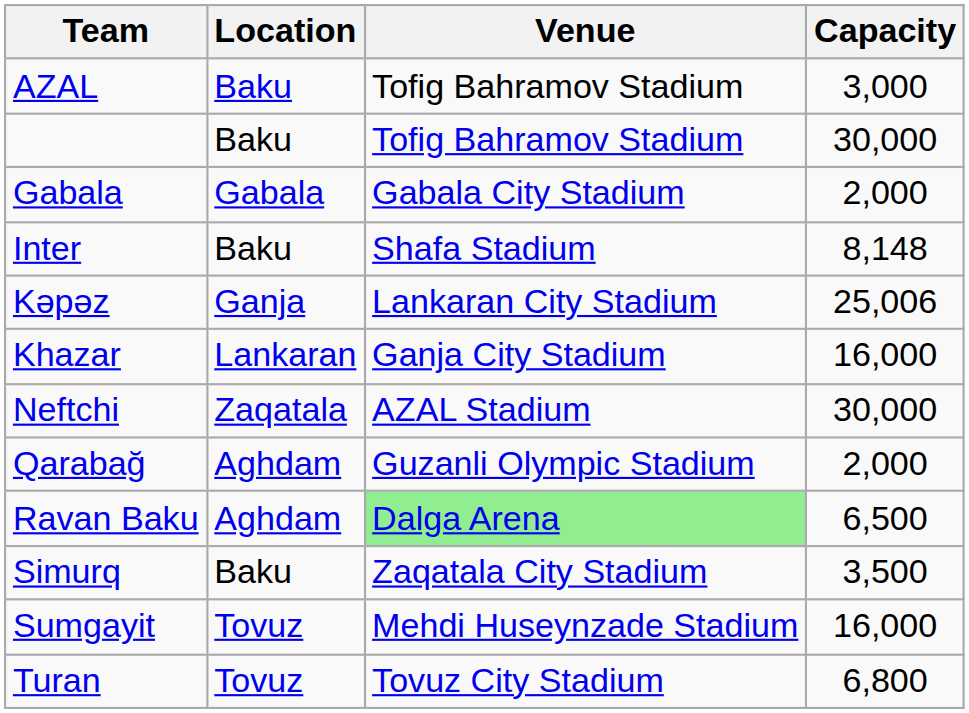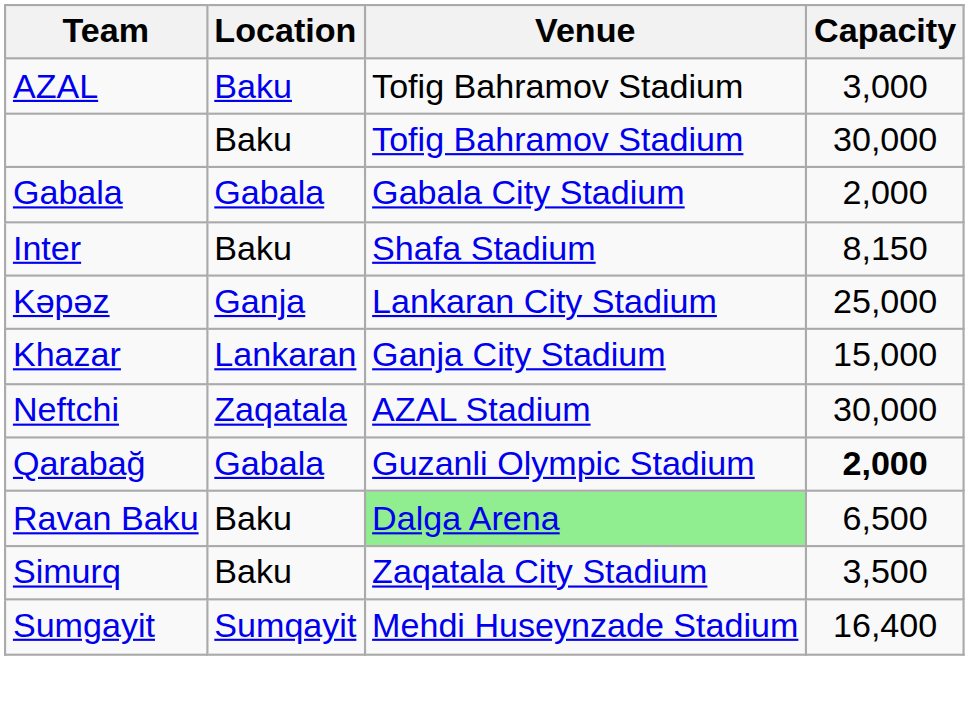 <table class="wikitable sortable">
 <tr>
 <th>Team</th>
 <th>Location</th>
 <th>Venue</th>
 <th>Capacity</th>
 </tr>
 <tr>
 <td><a href='#'>AZAL</a></td>
 <td><a href='#'>Baku</a></td>
 <td>Tofig Bahramov Stadium</td>
 <td style="text-align:center;">3,000</td>
 </tr>
 <tr>
 <td></td>
 <td>Baku</td>
 <td><a href='#'>Tofig Bahramov Stadium</a></td>
 <td style="text-align:center;">30,000</td>
 </tr>
 <tr>
 <td><a href='#'>Gabala</a></td>
 <td><a href='#'>Gabala</a></td>
 <td><a href='#'>Gabala City Stadium</a></td>
 <td style="text-align:center;">2,000</td>
 </tr>
 <tr>
 <td><a href='#'>Inter</a></td>
 <td>Baku</td>
 <td><a href='#'>Shafa Stadium</a></td>
-<td style="text-align:center;">8,148</td>
+<td style="text-align:center;">8,150</td>
 </tr>
 <tr>
 <td><a href='#'>Kəpəz</a></td>
 <td><a href='#'>Ganja</a></td>
 <td><a href='#'>Lankaran City Stadium</a></td>
-<td style="text-align:center;">25,006</td>
+<td style="text-align:center;">25,000</td>
 </tr>
 <tr>
 <td><a href='#'>Khazar</a></td>
 <td><a href='#'>Lankaran</a></td>
 <td><a href='#'>Ganja City Stadium</a></td>
-<td style="text-align:center;">16,000</td>
+<td style="text-align:center;">15,000</td>
 </tr>
 <tr>
 <td><a href='#'>Neftchi</a></td>
 <td><a href='#'>Zaqatala</a></td>
 <td><a href='#'>AZAL Stadium</a></td>
 <td style="text-align:center;">30,000</td>
 </tr>
 <tr>
 <td><a href='#'>Qarabağ</a></td>
-<td><a href='#'>Aghdam</a></td>
+<td><a href='#'>Gabala</a></td>
 <td><a href='#'>Guzanli Olympic Stadium</a></td>
-<td style="text-align:center;">2,000</td>
+<td style="text-align:center;"><strong>2,000</strong></td>
 </tr>
 <tr>
 <td><a href='#'>Ravan Baku</a></td>
-<td><a href='#'>Aghdam</a></td>
+<td>Baku</td>
 <td style="background: lightgreen;"><a href='#'>Dalga Arena</a></td>
 <td style="text-align:center;">6,500</td>
 </tr>
 <tr>
 <td><a href='#'>Simurq</a></td>
 <td>Baku</td>
 <td><a href='#'>Zaqatala City Stadium</a></td>
 <td style="text-align:center;">3,500</td>
 </tr>
 <tr>
 <td><a href='#'>Sumgayit</a></td>
-<td><a href='#'>Tovuz</a></td>
+<td><a href='#'>Sumqayit</a></td>
 <td><a href='#'>Mehdi Huseynzade Stadium</a></td>
-<td style="text-align:center;">16,000</td>
-</tr>
-<tr>
-<td><a href='#'>Turan</a></td>
-<td><a href='#'>Tovuz</a></td>
-<td><a href='#'>Tovuz City Stadium</a></td>
-<td style="text-align:center;">6,800</td>
+<td style="text-align:center;">16,400</td>
 </tr>
 </table>
